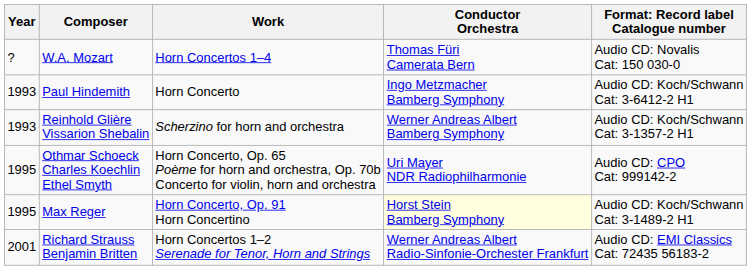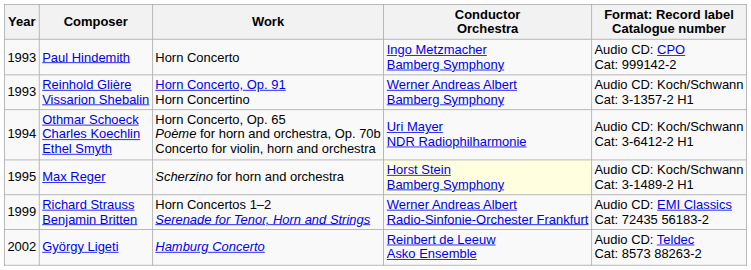 <table class="wikitable">
 <tr>
 <th>Year</th>
 <th>Composer</th>
 <th>Work</th>
 <th>Conductor<br>Orchestra<br></th>
 <th>Format: Record label<br>Catalogue number</th>
 </tr>
 <tr>
-<td>?</td>
-<td><a href='#'>W.A. Mozart</a></td>
-<td><a href='#'>Horn Concertos 1–4</a></td>
-<td><a href='#'>Thomas Füri</a><br><a href='#'>Camerata Bern</a></td>
-<td>Audio CD: Novalis<br> Cat: 150 030-0</td>
-</tr>
-<tr>
 <td>1993</td>
 <td><a href='#'>Paul Hindemith</a></td>
 <td>Horn Concerto</td>
 <td><a href='#'>Ingo Metzmacher</a><br><a href='#'>Bamberg Symphony</a></td>
-<td>Audio CD: Koch/Schwann<br>Cat: 3-6412-2 H1</td>
+<td>Audio CD: <a href='#'>CPO</a><br>Cat: 999142-2</td>
 </tr>
 <tr>
 <td>1993</td>
 <td><a href='#'>Reinhold Glière</a><br><a href='#'>Vissarion Shebalin</a></td>
-<td><em>Scherzino</em> for horn and orchestra</td>
+<td><a href='#'>Horn Concerto, Op. 91</a><br>Horn Concertino</td>
 <td><a href='#'>Werner Andreas Albert</a><br> <a href='#'>Bamberg Symphony</a></td>
 <td>Audio CD: Koch/Schwann<br>Cat: 3-1357-2 H1</td>
 </tr>
 <tr>
-<td>1995</td>
+<td>1994</td>
 <td><a href='#'>Othmar Schoeck</a><br><a href='#'>Charles Koechlin</a><br><a href='#'>Ethel Smyth</a></td>
 <td>Horn Concerto, Op. 65<br> <em>Poème</em> for horn and orchestra, Op. 70b<br> Concerto for violin, horn and orchestra</td>
 <td><a href='#'>Uri Mayer</a><br><a href='#'>NDR Radiophilharmonie</a></td>
-<td>Audio CD: <a href='#'>CPO</a><br>Cat: 999142-2</td>
+<td>Audio CD: Koch/Schwann<br>Cat: 3-6412-2 H1</td>
 </tr>
 <tr>
 <td>1995</td>
 <td><a href='#'>Max Reger</a></td>
-<td><a href='#'>Horn Concerto, Op. 91</a><br>Horn Concertino</td>
+<td><em>Scherzino</em> for horn and orchestra</td>
 <td style="background: lightyellow;"><a href='#'>Horst Stein</a><br><a href='#'>Bamberg Symphony</a></td>
 <td>Audio CD: Koch/Schwann<br>Cat: 3-1489-2 H1</td>
 </tr>
 <tr>
-<td>2001</td>
+<td>1999</td>
 <td><a href='#'>Richard Strauss</a><br><a href='#'>Benjamin Britten</a></td>
 <td>Horn Concertos 1–2<br><em><a href='#'>Serenade for Tenor, Horn and Strings</a></em></td>
 <td><a href='#'>Werner Andreas Albert</a><br><a href='#'>Radio-Sinfonie-Orchester Frankfurt</a></td>
 <td>Audio CD: <a href='#'>EMI Classics</a><br>Cat: 72435 56183-2</td>
 </tr>
+<tr>
+<td>2002</td>
+<td><a href='#'>György Ligeti</a></td>
+<td><em><a href='#'>Hamburg Concerto</a></em></td>
+<td><a href='#'>Reinbert de Leeuw</a><br><a href='#'>Asko Ensemble</a></td>
+<td>Audio CD: <a href='#'>Teldec</a><br>Cat: 8573 88263-2</td>
+</tr>
 </table>
